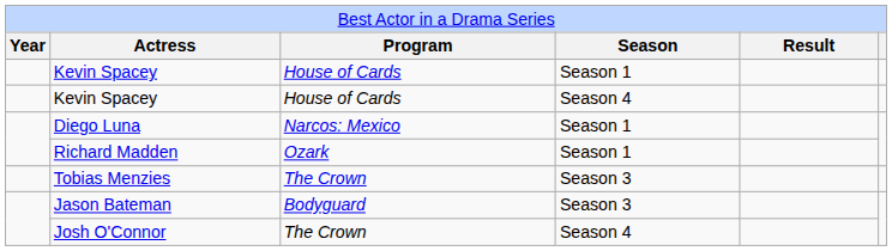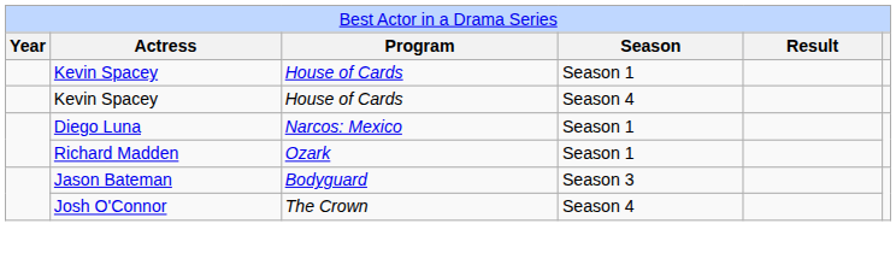 <table class="wikitable plainrowheaders" style="font-size: 90%" width=85%>
 <tr>
 </tr>
 <tr ---- bgcolor="#bfd7ff">
 <td colspan=6 align=center><a href='#'>Best Actor in a Drama Series</a></td>
 </tr>
 <tr ---- bgcolor="#ebf5ff">
 <th scope="col" style="width:2%;">Year</th>
 <th scope="col" style="width:25%;">Actress</th>
 <th scope="col" style="width:30%;">Program</th>
 <th scope="col" style="width:20%;">Season</th>
 <th scope="col" style="width:15%;">Result</th>
 <th scope="col" class="unsortable" style="width:1%;"></th>
 </tr>
 <tr>
 <td></td>
 <td><a href='#'>Kevin Spacey</a></td>
 <td><em><a href='#'>House of Cards</a></em></td>
 <td>Season 1</td>
 <td></td>
 <td></td>
 </tr>
 <tr>
 <td></td>
 <td>Kevin Spacey</td>
 <td><em>House of Cards</em></td>
 <td>Season 4</td>
 <td></td>
 <td></td>
 </tr>
 <tr>
 <td rowspan="2"></td>
 <td><a href='#'>Diego Luna</a></td>
 <td><em><a href='#'>Narcos: Mexico</a></em></td>
 <td>Season 1</td>
 <td></td>
 <td rowspan="2"></td>
 </tr>
 <tr>
 <td><a href='#'>Richard Madden</a></td>
 <td><em><a href='#'>Ozark</a></em></td>
 <td>Season 1</td>
 <td></td>
 </tr>
 <tr>
-<td></td>
-<td><a href='#'>Tobias Menzies</a></td>
-<td><em><a href='#'>The Crown</a></em></td>
-<td>Season 3</td>
-<td></td>
-<td></td>
-</tr>
-<tr>
 <td rowspan="2"></td>
 <td><a href='#'>Jason Bateman</a></td>
 <td><em><a href='#'>Bodyguard</a></em></td>
 <td>Season 3</td>
 <td></td>
 <td rowspan="2"></td>
 </tr>
 <tr>
 <td><a href='#'>Josh O'Connor</a></td>
 <td><em>The Crown</em></td>
 <td>Season 4</td>
 <td></td>
 </tr>
 </table>
